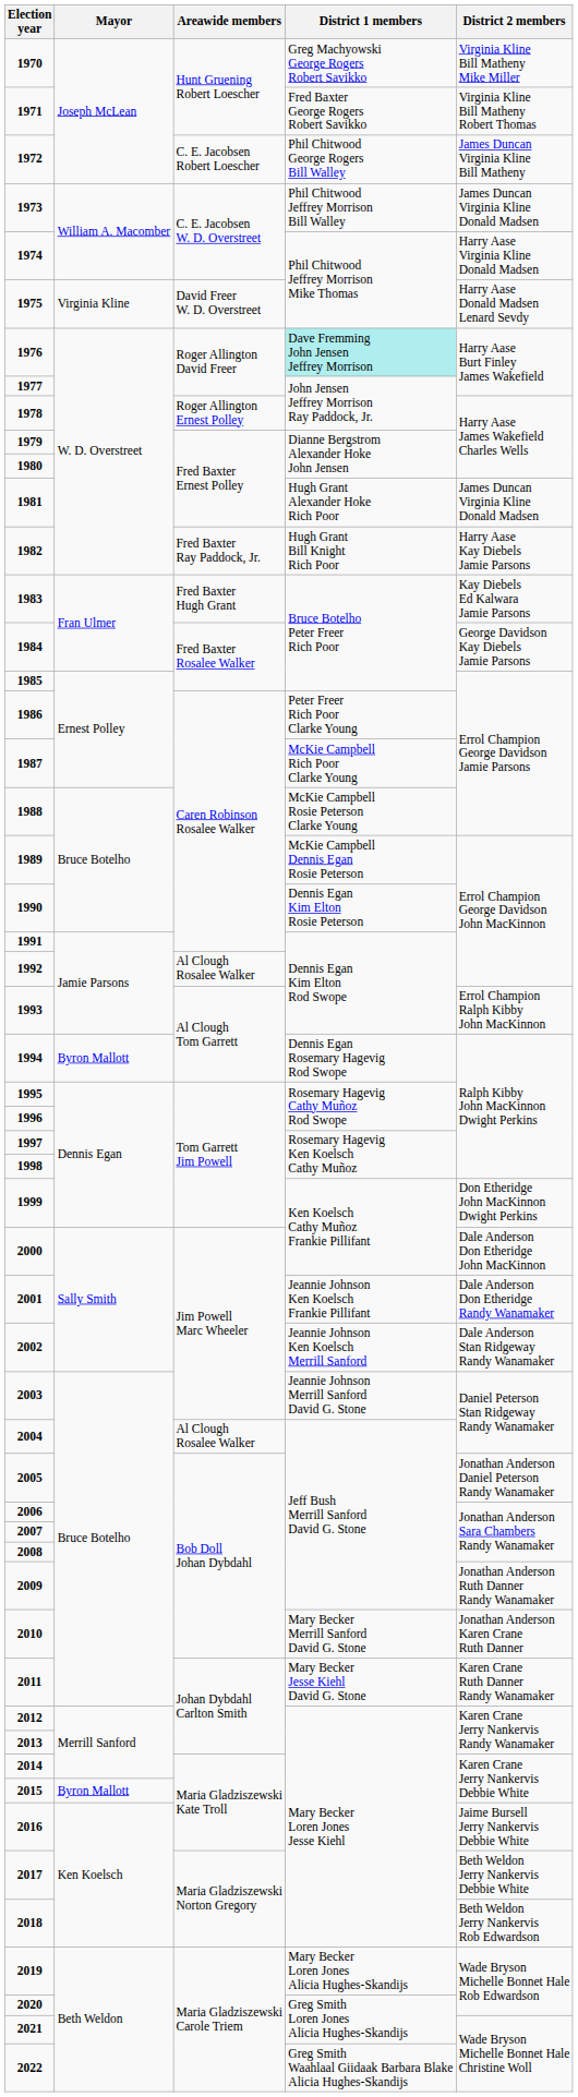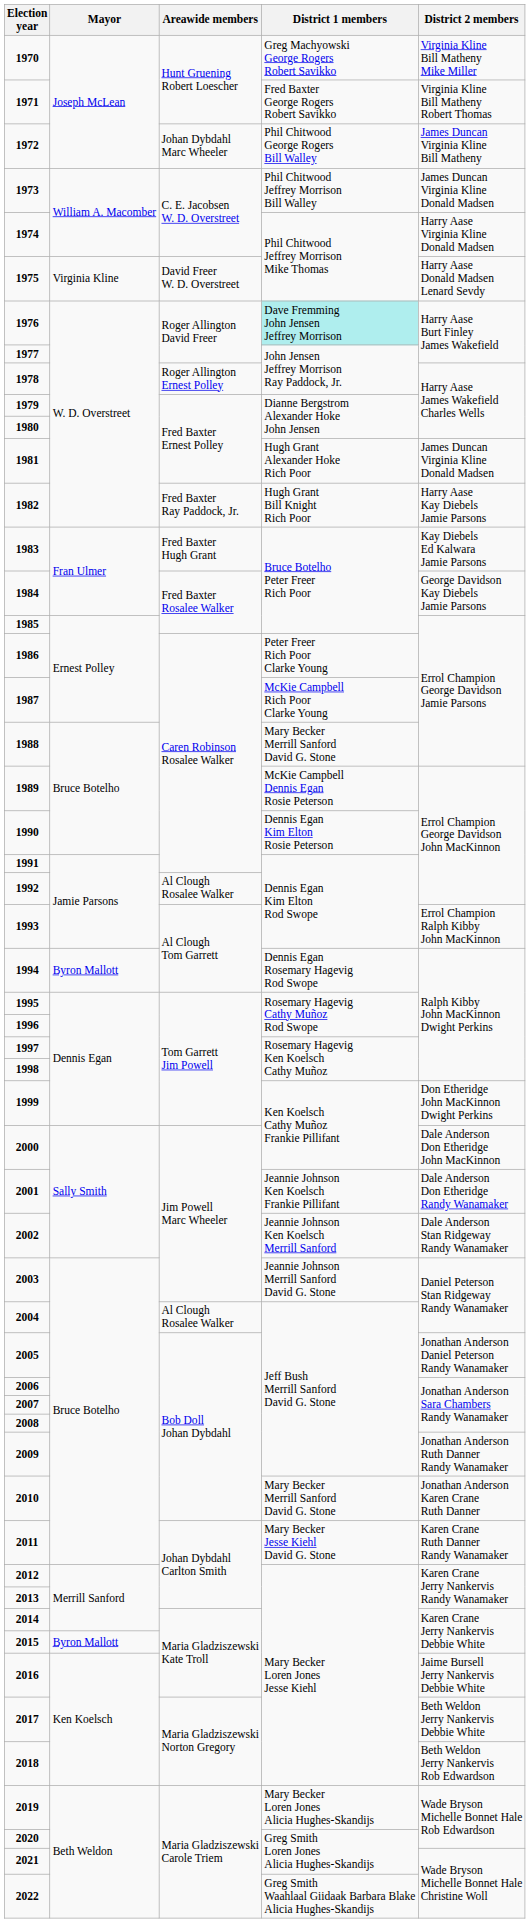 <table class="wikitable">
 <tr>
 <th>Election<br>year</th>
 <th>Mayor</th>
 <th>Areawide members</th>
 <th>District 1 members</th>
 <th>District 2 members</th>
 </tr>
 <tr>
 <td align=center><strong>1970</strong></td>
 <td rowspan=3><a href='#'>Joseph McLean</a></td>
 <td rowspan=2><a href='#'>Hunt Gruening</a><br>Robert Loescher</td>
 <td>Greg Machyowski<br><a href='#'>George Rogers</a><br><a href='#'>Robert Savikko</a></td>
 <td><a href='#'>Virginia Kline</a><br>Bill Matheny<br><a href='#'>Mike Miller</a></td>
 </tr>
 <tr>
 <td align=center><strong>1971</strong></td>
 <td>Fred Baxter<br>George Rogers<br>Robert Savikko</td>
 <td>Virginia Kline<br>Bill Matheny<br>Robert Thomas</td>
 </tr>
 <tr>
 <td align=center><strong>1972</strong></td>
-<td>C. E. Jacobsen<br>Robert Loescher</td>
+<td>Johan Dybdahl<br>Marc Wheeler</td>
 <td>Phil Chitwood<br>George Rogers<br><a href='#'>Bill Walley</a></td>
 <td><a href='#'>James Duncan</a><br>Virginia Kline<br>Bill Matheny</td>
 </tr>
 <tr>
 <td align=center><strong>1973</strong></td>
 <td rowspan=2><a href='#'>William A. Macomber</a></td>
 <td rowspan=2>C. E. Jacobsen<br><a href='#'>W. D. Overstreet</a></td>
 <td>Phil Chitwood<br>Jeffrey Morrison<br>Bill Walley</td>
 <td>James Duncan<br>Virginia Kline<br>Donald Madsen</td>
 </tr>
 <tr>
 <td align=center><strong>1974</strong></td>
 <td rowspan=2>Phil Chitwood<br>Jeffrey Morrison<br>Mike Thomas</td>
 <td>Harry Aase<br>Virginia Kline<br>Donald Madsen</td>
 </tr>
 <tr>
 <td align=center><strong>1975</strong></td>
 <td>Virginia Kline</td>
 <td>David Freer<br>W. D. Overstreet</td>
 <td>Harry Aase<br>Donald Madsen<br>Lenard Sevdy</td>
 </tr>
 <tr>
 <td align=center><strong>1976</strong></td>
 <td rowspan=7>W. D. Overstreet</td>
 <td rowspan=2>Roger Allington<br>David Freer</td>
 <td style="background: paleturquoise;">Dave Fremming<br>John Jensen<br>Jeffrey Morrison</td>
 <td rowspan=2>Harry Aase<br>Burt Finley<br>James Wakefield</td>
 </tr>
 <tr>
 <td align=center><strong>1977</strong></td>
 <td rowspan=2>John Jensen<br>Jeffrey Morrison<br>Ray Paddock, Jr.</td>
 </tr>
 <tr>
 <td align=center><strong>1978</strong></td>
 <td>Roger Allington<br><a href='#'>Ernest Polley</a></td>
 <td rowspan=3>Harry Aase<br>James Wakefield<br>Charles Wells</td>
 </tr>
 <tr>
 <td align=center><strong>1979</strong></td>
 <td rowspan=3>Fred Baxter<br>Ernest Polley</td>
 <td rowspan=2>Dianne Bergstrom<br>Alexander Hoke<br>John Jensen</td>
 </tr>
 <tr>
 <td align=center><strong>1980</strong></td>
 </tr>
 <tr>
 <td align=center><strong>1981</strong></td>
 <td>Hugh Grant<br>Alexander Hoke<br>Rich Poor</td>
 <td>James Duncan<br>Virginia Kline<br>Donald Madsen</td>
 </tr>
 <tr>
 <td align=center><strong>1982</strong></td>
 <td>Fred Baxter<br>Ray Paddock, Jr.</td>
 <td>Hugh Grant<br>Bill Knight<br>Rich Poor</td>
 <td>Harry Aase<br>Kay Diebels<br>Jamie Parsons</td>
 </tr>
 <tr>
 <td align=center><strong>1983</strong></td>
 <td rowspan=2><a href='#'>Fran Ulmer</a></td>
 <td>Fred Baxter<br>Hugh Grant</td>
 <td rowspan=3><a href='#'>Bruce Botelho</a><br>Peter Freer<br>Rich Poor</td>
 <td>Kay Diebels<br>Ed Kalwara<br>Jamie Parsons</td>
 </tr>
 <tr>
 <td align=center><strong>1984</strong></td>
 <td rowspan=2>Fred Baxter<br><a href='#'>Rosalee Walker</a></td>
 <td>George Davidson<br>Kay Diebels<br>Jamie Parsons</td>
 </tr>
 <tr>
 <td align=center><strong>1985</strong></td>
 <td rowspan=3>Ernest Polley</td>
 <td rowspan=4>Errol Champion<br>George Davidson<br>Jamie Parsons</td>
 </tr>
 <tr>
 <td align=center><strong>1986</strong></td>
 <td rowspan=6><a href='#'>Caren Robinson</a><br>Rosalee Walker</td>
 <td>Peter Freer<br>Rich Poor<br>Clarke Young</td>
 </tr>
 <tr>
 <td align=center><strong>1987</strong></td>
 <td><a href='#'>McKie Campbell</a><br>Rich Poor<br>Clarke Young</td>
 </tr>
 <tr>
 <td align=center><strong>1988</strong></td>
 <td rowspan=3>Bruce Botelho</td>
-<td>McKie Campbell<br>Rosie Peterson<br>Clarke Young</td>
+<td>Mary Becker<br>Merrill Sanford<br>David G. Stone</td>
 </tr>
 <tr>
 <td align=center><strong>1989</strong></td>
 <td>McKie Campbell<br><a href='#'>Dennis Egan</a><br>Rosie Peterson</td>
 <td rowspan=4>Errol Champion<br>George Davidson<br>John MacKinnon</td>
 </tr>
 <tr>
 <td align=center><strong>1990</strong></td>
 <td>Dennis Egan<br><a href='#'>Kim Elton</a><br>Rosie Peterson</td>
 </tr>
 <tr>
 <td align=center><strong>1991</strong></td>
 <td rowspan=3>Jamie Parsons</td>
 <td rowspan=3>Dennis Egan<br>Kim Elton<br>Rod Swope</td>
 </tr>
 <tr>
 <td align=center><strong>1992</strong></td>
 <td>Al Clough<br>Rosalee Walker</td>
 </tr>
 <tr>
 <td align=center><strong>1993</strong></td>
 <td rowspan=2>Al Clough<br>Tom Garrett</td>
 <td>Errol Champion<br>Ralph Kibby<br>John MacKinnon</td>
 </tr>
 <tr>
 <td align=center><strong>1994</strong></td>
 <td><a href='#'>Byron Mallott</a></td>
 <td>Dennis Egan<br>Rosemary Hagevig<br>Rod Swope</td>
 <td rowspan=5>Ralph Kibby<br>John MacKinnon<br>Dwight Perkins</td>
 </tr>
 <tr>
 <td align=center><strong>1995</strong></td>
 <td rowspan=5>Dennis Egan</td>
 <td rowspan=5>Tom Garrett<br><a href='#'>Jim Powell</a></td>
 <td rowspan=2>Rosemary Hagevig<br><a href='#'>Cathy Muñoz</a><br>Rod Swope</td>
 </tr>
 <tr>
 <td align=center><strong>1996</strong></td>
 </tr>
 <tr>
 <td align=center><strong>1997</strong></td>
 <td rowspan=2>Rosemary Hagevig<br>Ken Koelsch<br>Cathy Muñoz</td>
 </tr>
 <tr>
 <td align=center><strong>1998</strong></td>
 </tr>
 <tr>
 <td align=center><strong>1999</strong></td>
 <td rowspan=2>Ken Koelsch<br>Cathy Muñoz<br>Frankie Pillifant</td>
 <td>Don Etheridge<br>John MacKinnon<br>Dwight Perkins</td>
 </tr>
 <tr>
 <td align=center><strong>2000</strong></td>
 <td rowspan=3><a href='#'>Sally Smith</a></td>
 <td rowspan=4>Jim Powell<br>Marc Wheeler</td>
 <td>Dale Anderson<br>Don Etheridge<br>John MacKinnon</td>
 </tr>
 <tr>
 <td align=center><strong>2001</strong></td>
 <td>Jeannie Johnson<br>Ken Koelsch<br>Frankie Pillifant</td>
 <td>Dale Anderson<br>Don Etheridge<br><a href='#'>Randy Wanamaker</a></td>
 </tr>
 <tr>
 <td align=center><strong>2002</strong></td>
 <td>Jeannie Johnson<br>Ken Koelsch<br><a href='#'>Merrill Sanford</a></td>
 <td>Dale Anderson<br>Stan Ridgeway<br>Randy Wanamaker</td>
 </tr>
 <tr>
 <td align=center><strong>2003</strong></td>
 <td rowspan=9>Bruce Botelho</td>
 <td>Jeannie Johnson<br>Merrill Sanford<br>David G. Stone</td>
 <td rowspan=2>Daniel Peterson<br>Stan Ridgeway<br>Randy Wanamaker</td>
 </tr>
 <tr>
 <td align=center><strong>2004</strong></td>
 <td>Al Clough<br>Rosalee Walker</td>
 <td rowspan=6>Jeff Bush<br>Merrill Sanford<br>David G. Stone</td>
 </tr>
 <tr>
 <td align=center><strong>2005</strong></td>
 <td rowspan=6><a href='#'>Bob Doll</a><br>Johan Dybdahl</td>
 <td>Jonathan Anderson<br>Daniel Peterson<br>Randy Wanamaker</td>
 </tr>
 <tr>
 <td align=center><strong>2006</strong></td>
 <td rowspan=3>Jonathan Anderson<br><a href='#'>Sara Chambers</a><br>Randy Wanamaker</td>
 </tr>
 <tr>
 <td align=center><strong>2007</strong></td>
 </tr>
 <tr>
 <td align=center><strong>2008</strong></td>
 </tr>
 <tr>
 <td align=center><strong>2009</strong></td>
 <td>Jonathan Anderson<br>Ruth Danner<br>Randy Wanamaker</td>
 </tr>
 <tr>
 <td align=center><strong>2010</strong></td>
 <td>Mary Becker<br>Merrill Sanford<br>David G. Stone</td>
 <td>Jonathan Anderson<br>Karen Crane<br>Ruth Danner</td>
 </tr>
 <tr>
 <td align=center><strong>2011</strong></td>
 <td rowspan=3>Johan Dybdahl<br>Carlton Smith</td>
 <td>Mary Becker<br><a href='#'>Jesse Kiehl</a><br>David G. Stone</td>
 <td>Karen Crane<br>Ruth Danner<br>Randy Wanamaker</td>
 </tr>
 <tr>
 <td align=center><strong>2012</strong></td>
 <td rowspan=3>Merrill Sanford</td>
 <td rowspan=7>Mary Becker<br>Loren Jones<br>Jesse Kiehl</td>
 <td rowspan=2>Karen Crane<br>Jerry Nankervis<br>Randy Wanamaker</td>
 </tr>
 <tr>
 <td align=center><strong>2013</strong></td>
 </tr>
 <tr>
 <td align=center><strong>2014</strong></td>
 <td rowspan=3>Maria Gladziszewski<br>Kate Troll</td>
 <td rowspan=2>Karen Crane<br>Jerry Nankervis<br>Debbie White</td>
 </tr>
 <tr>
 <td align=center><strong>2015</strong></td>
 <td><a href='#'>Byron Mallott</a></td>
 </tr>
 <tr>
 <td align=center><strong>2016</strong></td>
 <td rowspan=3>Ken Koelsch</td>
 <td>Jaime Bursell<br>Jerry Nankervis<br>Debbie White</td>
 </tr>
 <tr>
 <td align=center><strong>2017</strong></td>
 <td rowspan=2>Maria Gladziszewski<br>Norton Gregory</td>
 <td>Beth Weldon<br>Jerry Nankervis<br>Debbie White</td>
 </tr>
 <tr>
 <td align=center><strong>2018</strong></td>
 <td>Beth Weldon<br>Jerry Nankervis<br>Rob Edwardson</td>
 </tr>
 <tr>
 <td align=center><strong>2019</strong></td>
 <td rowspan=4>Beth Weldon</td>
 <td rowspan=4>Maria Gladziszewski<br>Carole Triem</td>
 <td>Mary Becker<br>Loren Jones<br>Alicia Hughes-Skandijs</td>
 <td rowspan=2>Wade Bryson<br>Michelle Bonnet Hale<br>Rob Edwardson</td>
 </tr>
 <tr>
 <td align=center><strong>2020</strong></td>
 <td rowspan=2>Greg Smith<br>Loren Jones<br>Alicia Hughes-Skandijs</td>
 </tr>
 <tr>
 <td align=center><strong>2021</strong></td>
 <td rowspan=2>Wade Bryson<br>Michelle Bonnet Hale<br>Christine Woll</td>
 </tr>
 <tr>
 <td align=center><strong>2022</strong></td>
 <td>Greg Smith<br>Waahlaal Giidaak Barbara Blake<br>Alicia Hughes-Skandijs</td>
 </tr>
 </table>
